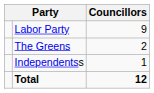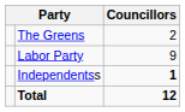 <table class="wikitable">
 <tr>
 <th colspan="2">Party</th>
 <th>Councillors</th>
+</tr>
+<tr>
+<td> </td>
+<td><a href='#'>The Greens</a></td>
+<td align=right>2</td>
 </tr>
 <tr>
 <td> </td>
 <td><a href='#'>Labor Party</a></td>
 <td align=right>9</td>
 </tr>
 <tr>
 <td> </td>
-<td><a href='#'>The Greens</a></td>
-<td align=right>2</td>
-</tr>
-<tr>
-<td> </td>
 <td><a href='#'>Independents</a>s</td>
-<td align="right">1</td>
+<td align="right"><strong>1</strong></td>
 </tr>
 <tr>
 <td></td>
 <td><strong>Total</strong></td>
 <td align=right><strong>12</strong></td>
 </tr>
 </table>
